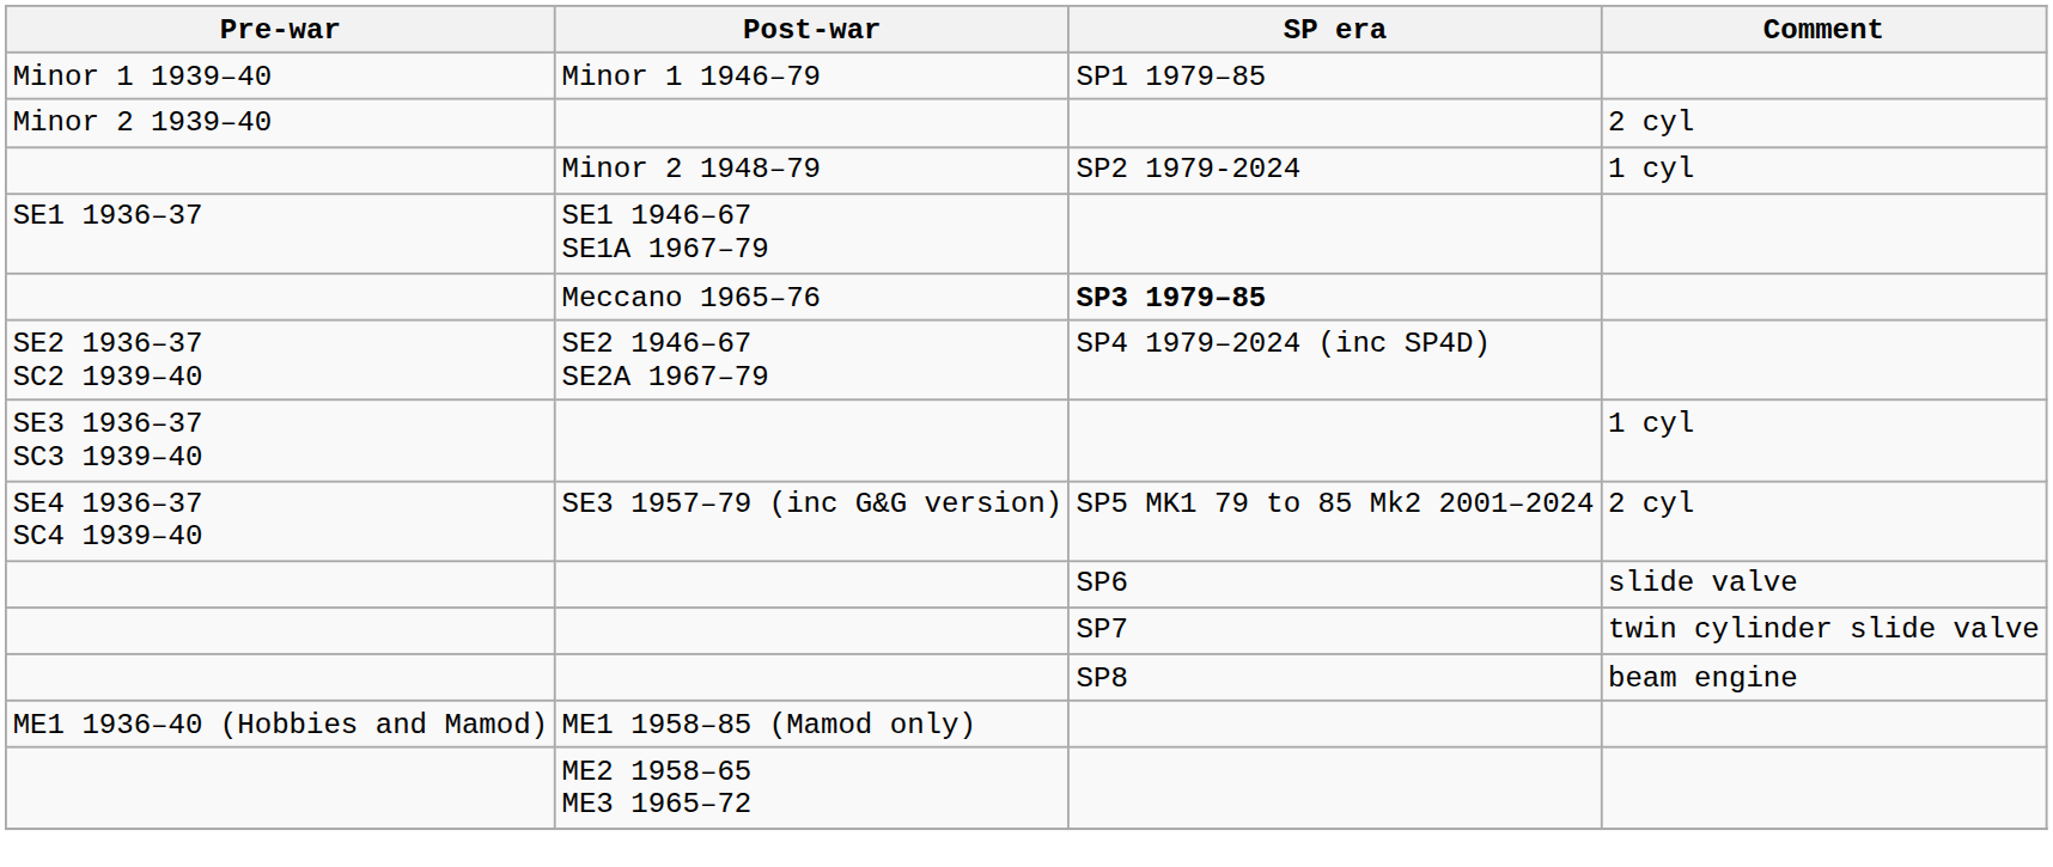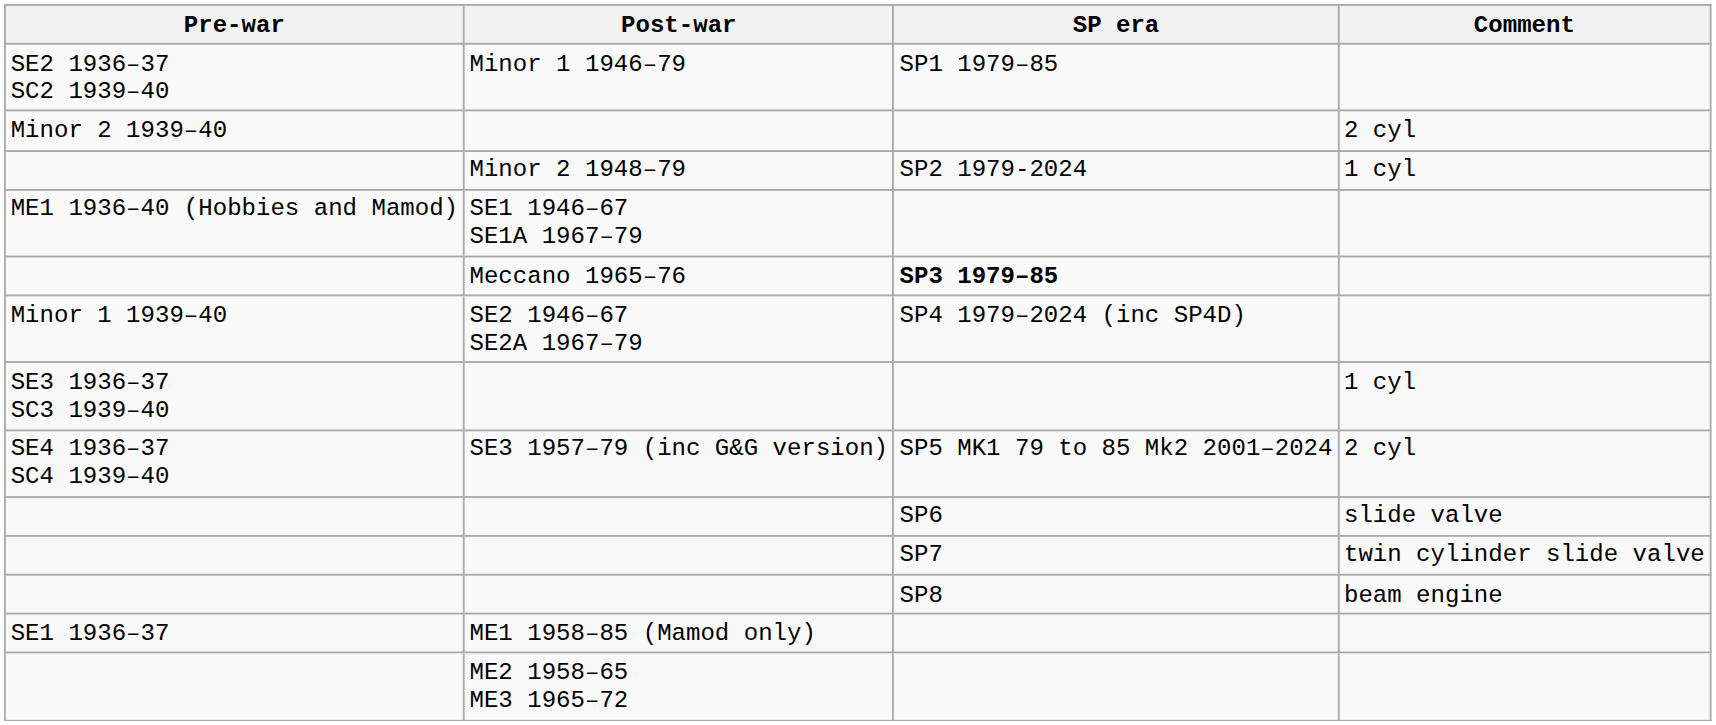 <table class="wikitable" border="1">
 <tr>
 <th>Pre-war</th>
 <th>Post-war</th>
 <th>SP era</th>
 <th>Comment</th>
 </tr>
 <tr valign="top">
-<td>Minor 1 1939–40</td>
+<td>SE2 1936–37<br>SC2 1939–40</td>
 <td>Minor 1 1946–79</td>
 <td>SP1 1979–85</td>
 <td><br></td>
 </tr>
 <tr valign="top">
 <td>Minor 2 1939–40</td>
 <td><br></td>
 <td><br></td>
 <td>2 cyl</td>
 </tr>
 <tr valign="top">
 <td><br></td>
 <td>Minor 2 1948–79</td>
 <td>SP2 1979-2024</td>
 <td>1 cyl</td>
 </tr>
 <tr valign="top">
-<td>SE1 1936–37</td>
+<td>ME1 1936–40 (Hobbies and Mamod)</td>
 <td>SE1 1946–67<br>SE1A 1967–79</td>
 <td><br></td>
 <td><br></td>
 </tr>
 <tr valign="top">
 <td><br></td>
 <td>Meccano 1965–76</td>
 <td><strong>SP3 1979–85</strong></td>
 <td><br></td>
 </tr>
 <tr valign="top">
-<td>SE2 1936–37<br>SC2 1939–40</td>
+<td>Minor 1 1939–40</td>
 <td>SE2 1946–67<br>SE2A 1967–79</td>
 <td>SP4 1979–2024 (inc SP4D)</td>
 <td><br></td>
 </tr>
 <tr valign="top">
 <td>SE3 1936–37<br>SC3 1939–40</td>
 <td><br></td>
 <td><br></td>
 <td>1 cyl</td>
 </tr>
 <tr valign="top">
 <td>SE4 1936–37<br>SC4 1939–40</td>
 <td>SE3 1957–79 (inc G&G version)</td>
 <td>SP5 MK1 79 to 85 Mk2 2001–2024</td>
 <td>2 cyl</td>
 </tr>
 <tr valign="top">
 <td><br></td>
 <td><br></td>
 <td>SP6</td>
 <td>slide valve</td>
 </tr>
 <tr valign="top">
 <td><br></td>
 <td><br></td>
 <td>SP7</td>
 <td>twin cylinder slide valve</td>
 </tr>
 <tr valign="top">
 <td><br></td>
 <td><br></td>
 <td>SP8</td>
 <td>beam engine</td>
 </tr>
 <tr valign="top">
-<td>ME1 1936–40 (Hobbies and Mamod)</td>
+<td>SE1 1936–37</td>
 <td>ME1 1958–85 (Mamod only)</td>
 <td><br></td>
 <td><br></td>
 </tr>
 <tr valign="top">
 <td><br></td>
 <td>ME2 1958–65<br>ME3 1965–72</td>
 <td><br></td>
 <td><br></td>
 </tr>
 <tr>
 </tr>
 </table>
